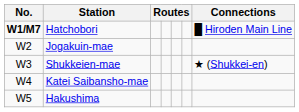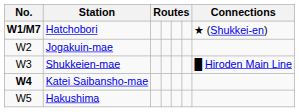 <table class="wikitable">
 <tr>
 <th scope="col">No.</th>
 <th scope="col">Station</th>
 <th scope="col" colspan="4">Routes</th>
 <th scope="col">Connections</th>
 </tr>
 <tr align=center>
 <td><strong>W1/M7</strong></td>
 <td align="left"><a href='#'>Hatchobori</a></td>
 <td></td>
 <td></td>
 <td></td>
 <td></td>
-<td align="left"><span>█</span> <a href='#'>Hiroden Main Line</a></td>
+<td align="left"><span>★</span> (<a href='#'>Shukkei-en</a>)</td>
 </tr>
 <tr align=center>
 <td>W2</td>
 <td align="left"><a href='#'>Jogakuin-mae</a></td>
 <td></td>
 <td></td>
 <td></td>
 <td></td>
 <td></td>
 </tr>
 <tr align=center>
 <td>W3</td>
 <td align="left"><a href='#'>Shukkeien-mae</a></td>
 <td></td>
 <td></td>
 <td></td>
 <td></td>
-<td align="left"><span>★</span> (<a href='#'>Shukkei-en</a>)</td>
+<td align="left"><span>█</span> <a href='#'>Hiroden Main Line</a></td>
 </tr>
 <tr align=center>
-<td>W4</td>
+<td><strong>W4</strong></td>
 <td align="left"><a href='#'>Katei Saibansho-mae</a></td>
 <td></td>
 <td></td>
 <td></td>
 <td></td>
 <td></td>
 </tr>
 <tr align=center>
 <td>W5</td>
 <td align="left"><a href='#'>Hakushima</a></td>
 <td></td>
 <td></td>
 <td></td>
 <td></td>
 <td></td>
 </tr>
 </table>
